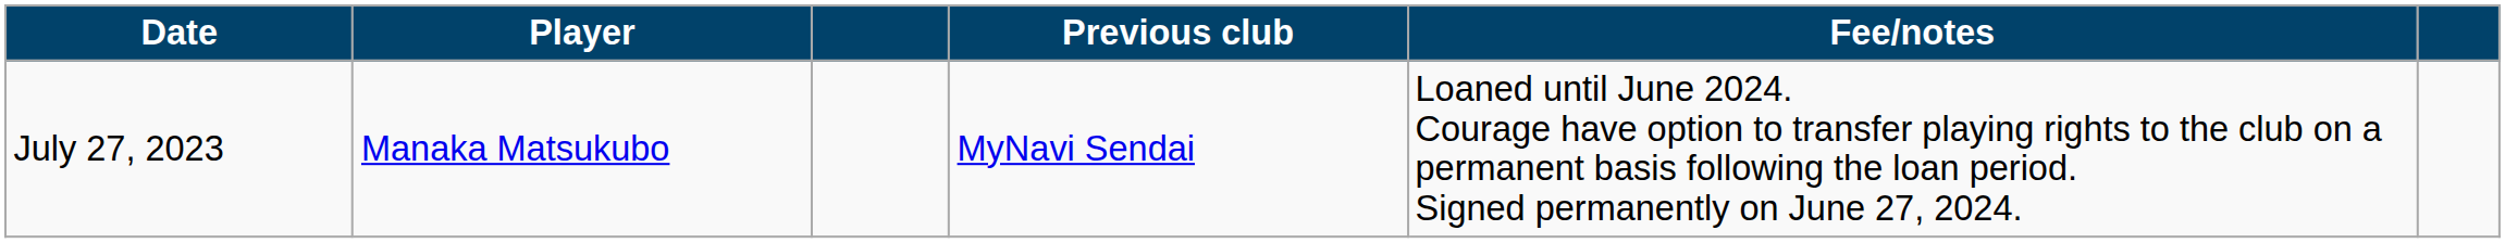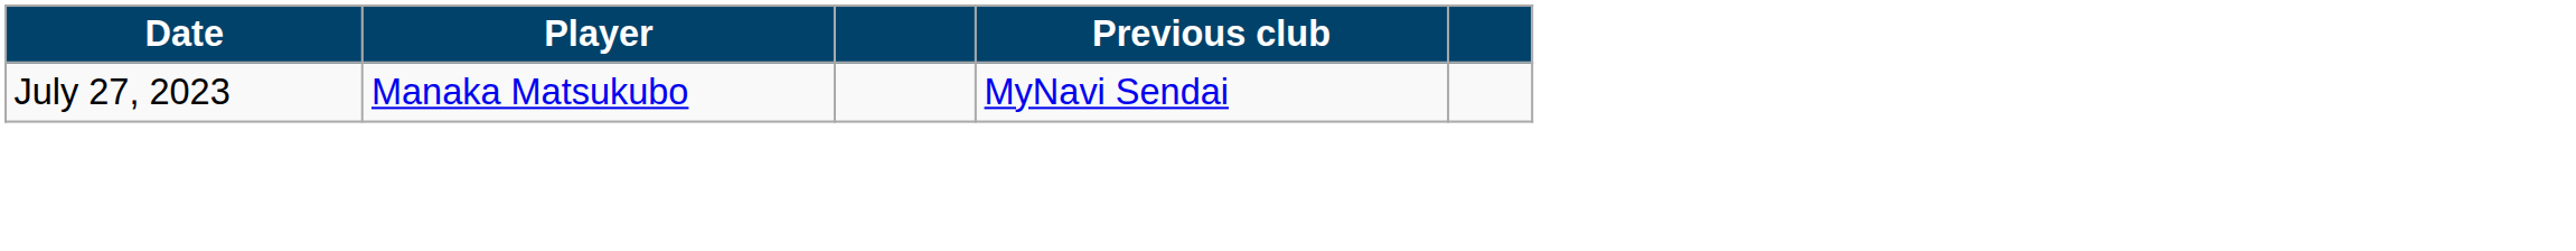 <table class="wikitable sortable" style="text-align:left;">
 <tr>
 <th style="background:#01426A; color:#fff; width:150px;" data-sort-type="date">Date</th>
 <th style="background:#01426A; color:#fff; width:200px;">Player</th>
 <th style="background:#01426A; color:#fff; width:55px;"></th>
 <th style="background:#01426A; color:#fff; width:200px;">Previous club</th>
-<th style="background:#01426A; color:#fff; width:450px;">Fee/notes</th>
 <th style="background:#01426A; color:#fff; width:30px;"></th>
 </tr>
 <tr>
 <td>July 27, 2023</td>
 <td> <a href='#'>Manaka Matsukubo</a></td>
 <td></td>
 <td> <a href='#'>MyNavi Sendai</a></td>
-<td>Loaned until June 2024.<br>Courage have option to transfer playing rights to the club on a permanent basis following the loan period.<br>Signed permanently on June 27, 2024.</td>
 <td></td>
 </tr>
 </table>
